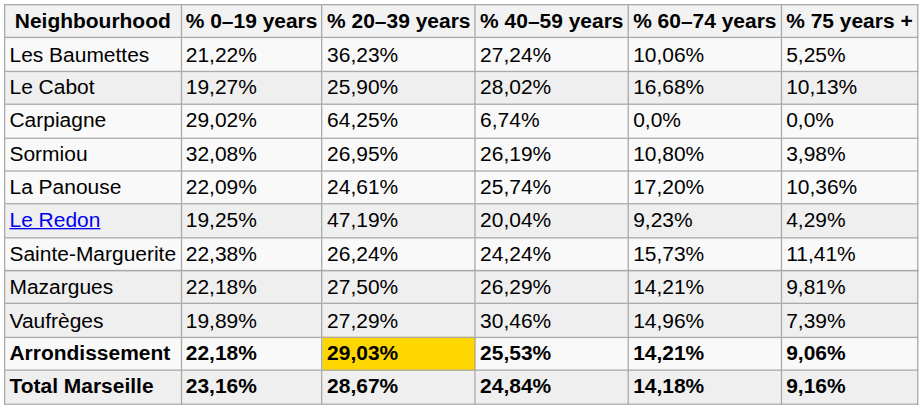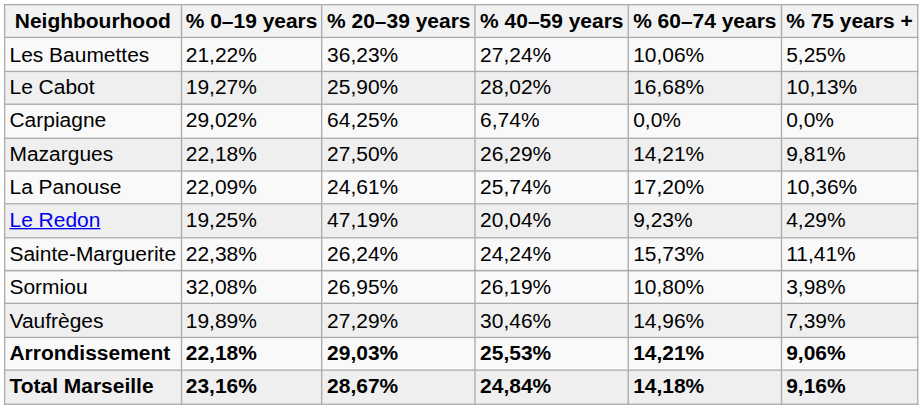 <table class=wikitable>
 <tr>
 <th>Neighbourhood</th>
 <th>% 0–19 years</th>
 <th>% 20–39 years</th>
 <th>% 40–59 years</th>
 <th>% 60–74 years</th>
 <th>% 75 years +</th>
 </tr>
 <tr>
 <td>Les Baumettes</td>
 <td>21,22%</td>
 <td>36,23%</td>
 <td>27,24%</td>
 <td>10,06%</td>
 <td>5,25%</td>
 </tr>
 <tr style="background:#EFEFEF">
 <td>Le Cabot</td>
 <td>19,27%</td>
 <td>25,90%</td>
 <td>28,02%</td>
 <td>16,68%</td>
 <td>10,13%</td>
 </tr>
 <tr>
 <td>Carpiagne</td>
 <td>29,02%</td>
 <td>64,25%</td>
 <td>6,74%</td>
 <td>0,0%</td>
 <td>0,0%</td>
 </tr>
-<tr>
-<td>Sormiou</td>
-<td>32,08%</td>
-<td>26,95%</td>
-<td>26,19%</td>
-<td>10,80%</td>
-<td>3,98%</td>
+<tr style="background:#EFEFEF">
+<td>Mazargues</td>
+<td>22,18%</td>
+<td>27,50%</td>
+<td>26,29%</td>
+<td>14,21%</td>
+<td>9,81%</td>
 </tr>
 <tr>
 <td>La Panouse</td>
 <td>22,09%</td>
 <td>24,61%</td>
 <td>25,74%</td>
 <td>17,20%</td>
 <td>10,36%</td>
 </tr>
 <tr style="background:#EFEFEF">
 <td><a href='#'>Le Redon</a></td>
 <td>19,25%</td>
 <td>47,19%</td>
 <td>20,04%</td>
 <td>9,23%</td>
 <td>4,29%</td>
 </tr>
 <tr>
 <td>Sainte-Marguerite</td>
 <td>22,38%</td>
 <td>26,24%</td>
 <td>24,24%</td>
 <td>15,73%</td>
 <td>11,41%</td>
 </tr>
 <tr style="background:#EFEFEF">
 </tr>
-<tr style="background:#EFEFEF">
-<td>Mazargues</td>
-<td>22,18%</td>
-<td>27,50%</td>
-<td>26,29%</td>
-<td>14,21%</td>
-<td>9,81%</td>
+<tr>
+<td>Sormiou</td>
+<td>32,08%</td>
+<td>26,95%</td>
+<td>26,19%</td>
+<td>10,80%</td>
+<td>3,98%</td>
 </tr>
 <tr style="background:#EFEFEF">
 <td>Vaufrèges</td>
 <td>19,89%</td>
 <td>27,29%</td>
 <td>30,46%</td>
 <td>14,96%</td>
 <td>7,39%</td>
 </tr>
 <tr>
 <td><strong>Arrondissement</strong></td>
 <td><strong>22,18%</strong></td>
-<td style="background: gold;"><strong>29,03%</strong></td>
+<td><strong>29,03%</strong></td>
 <td><strong>25,53%</strong></td>
 <td><strong>14,21%</strong></td>
 <td><strong>9,06%</strong></td>
 </tr>
 <tr style="background:#EFEFEF">
 <td><strong>Total Marseille</strong></td>
 <td><strong>23,16%</strong></td>
 <td><strong>28,67%</strong></td>
 <td><strong>24,84%</strong></td>
 <td><strong>14,18%</strong></td>
 <td><strong>9,16%</strong></td>
 </tr>
 </table>
